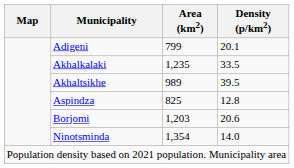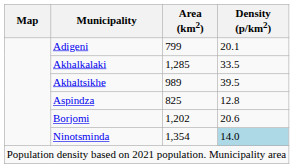 <table class="wikitable" style="font-size:110%;text-align=right;">
 <tr>
 <th>Map</th>
 <th>Municipality</th>
 <th>Area<br>(km<sup>2</sup>)</th>
 <th>Density<br>(p/km<sup>2</sup>)</th>
 </tr>
 <tr ---->
 <td rowspan="6"></td>
 <td><a href='#'>Adigeni</a></td>
 <td>799</td>
 <td>20.1</td>
 </tr>
 <tr ---->
 <td><a href='#'>Akhalkalaki</a></td>
-<td>1,235</td>
+<td>1,285</td>
 <td>33.5</td>
 </tr>
 <tr ---->
 <td><a href='#'>Akhaltsikhe</a></td>
 <td>989</td>
 <td>39.5</td>
 </tr>
 <tr ---->
 <td><a href='#'>Aspindza</a></td>
 <td>825</td>
 <td>12.8</td>
 </tr>
 <tr ---->
 <td><a href='#'>Borjomi</a></td>
-<td>1,203</td>
+<td>1,202</td>
 <td>20.6</td>
 </tr>
 <tr ---->
 <td><a href='#'>Ninotsminda</a></td>
 <td>1,354</td>
-<td>14.0</td>
+<td style="background: lightblue;">14.0</td>
 </tr>
 <tr ---->
 <td colspan=4>Population density based on 2021 population. Municipality area</td>
 </tr>
 </table>
